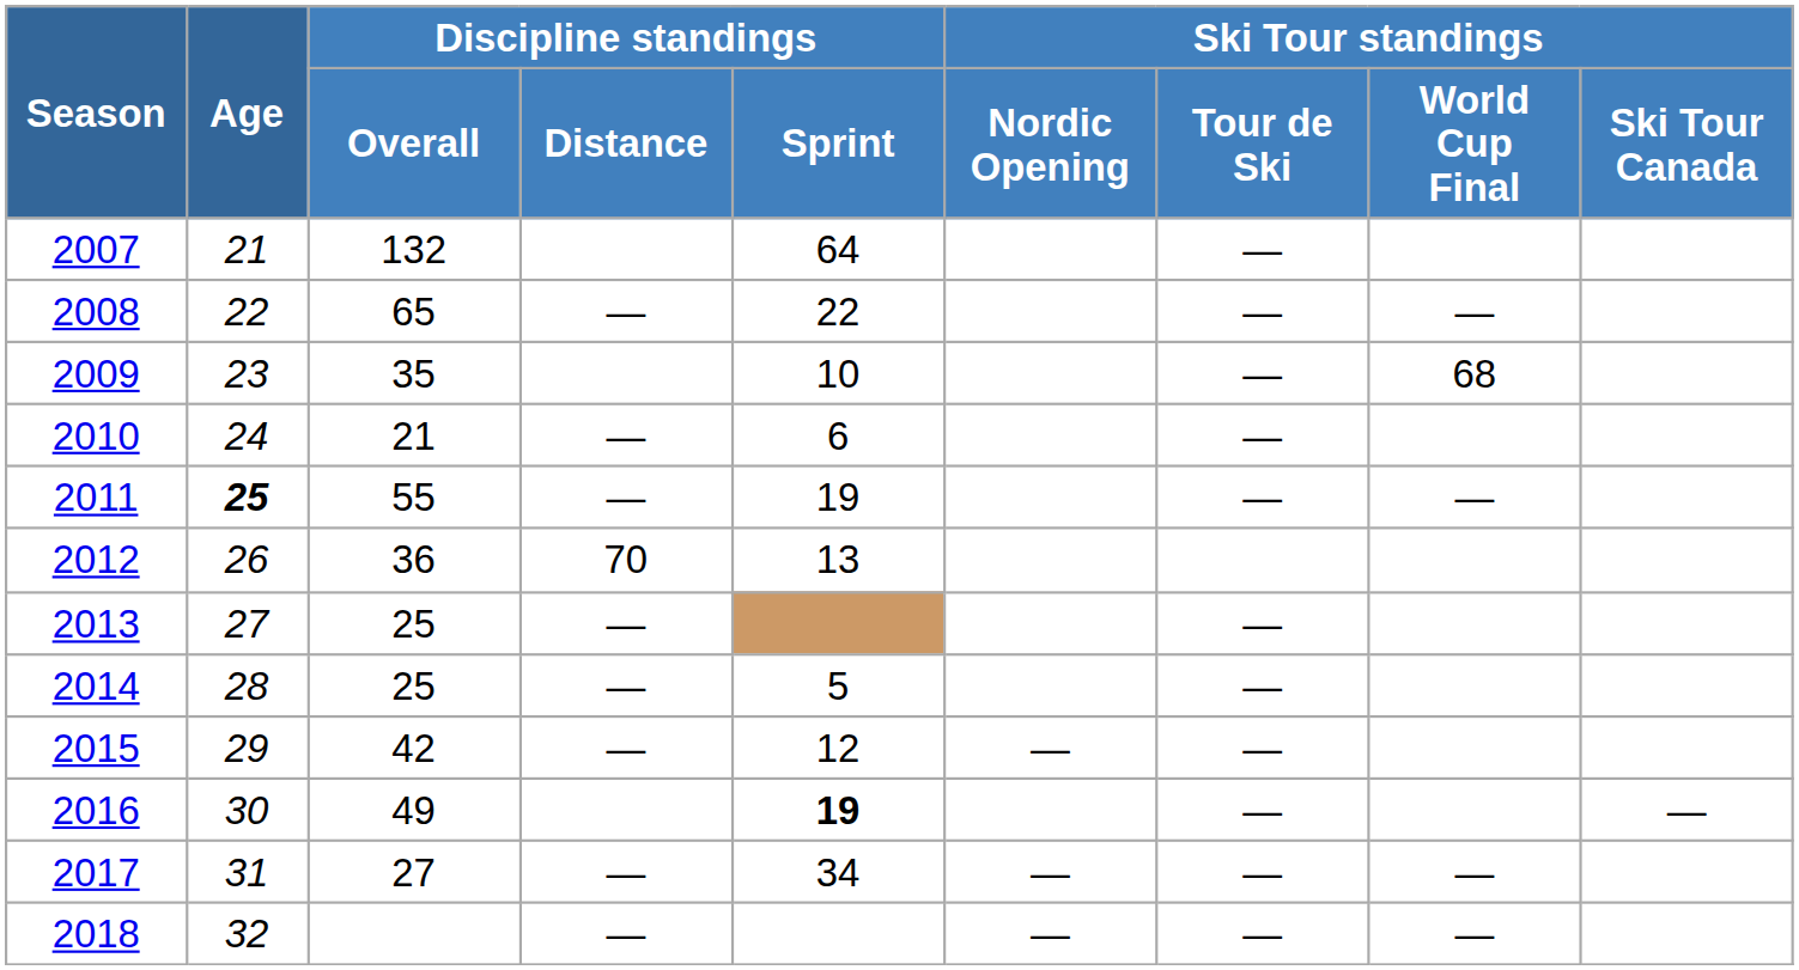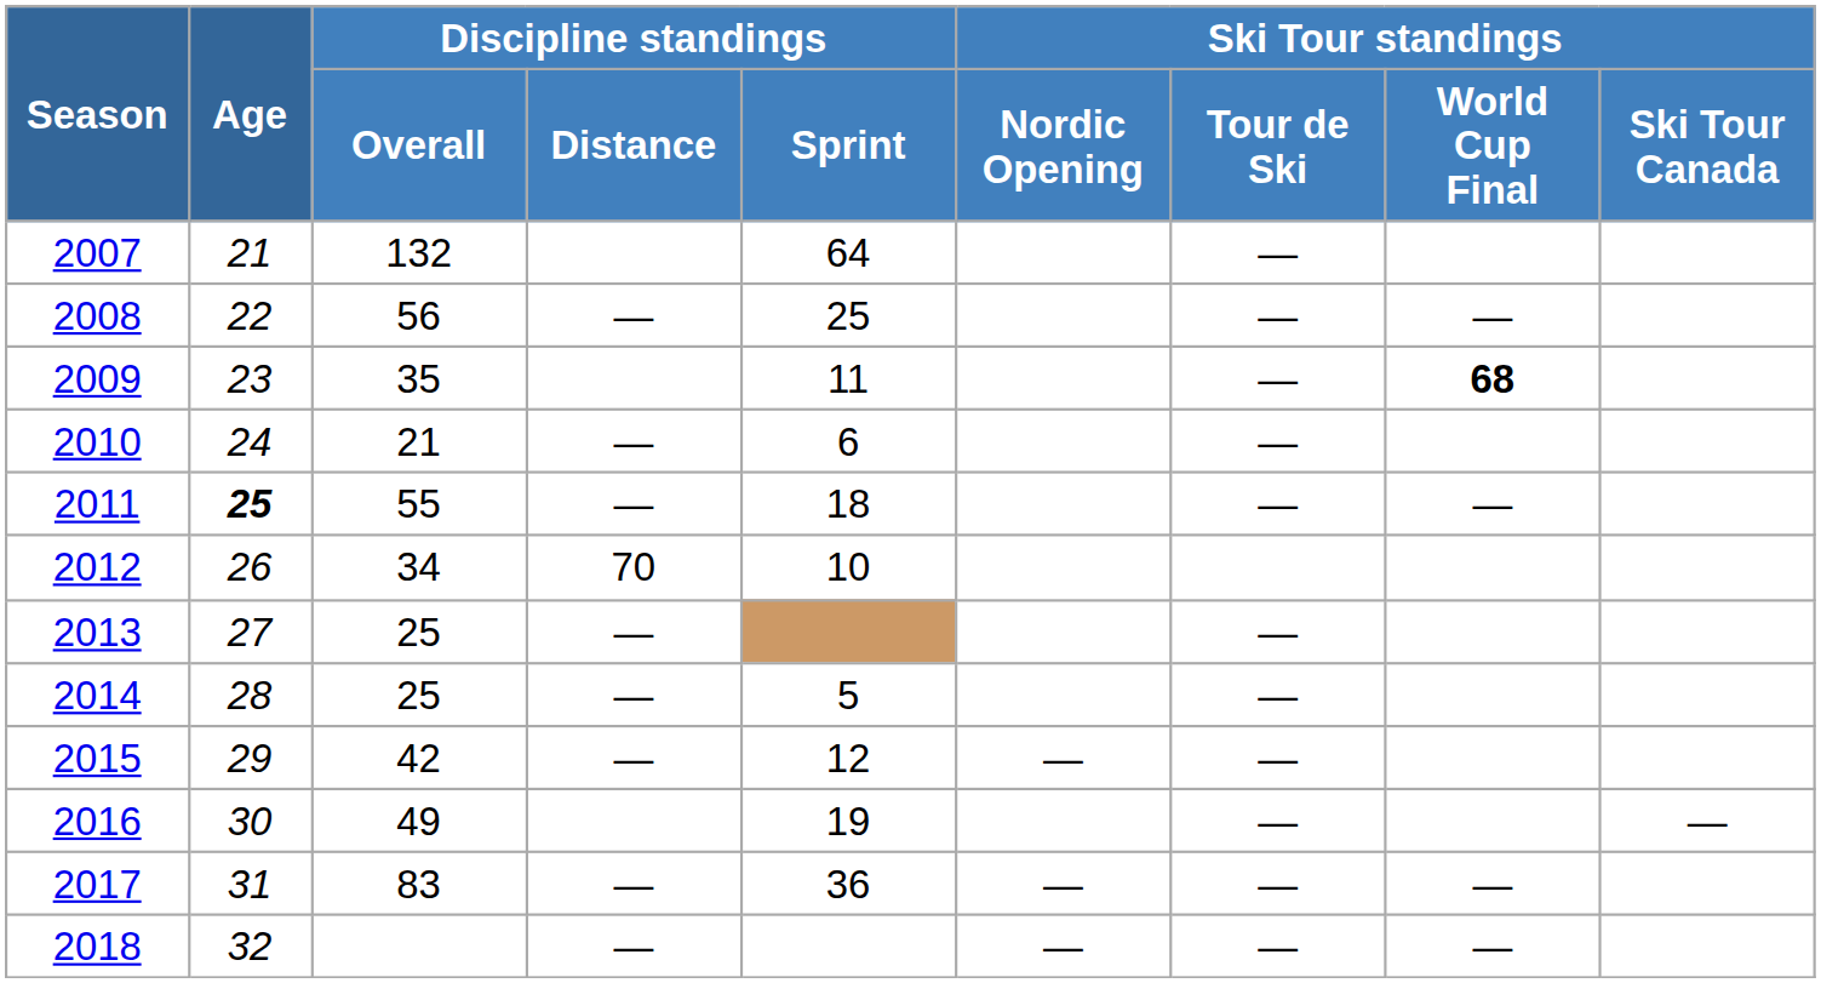 <table class="wikitable" style="font-size:95%; text-align:center; border:grey solid 1px; border-collapse:collapse; background:#ffffff;">
 <tr>
 <th style="background-color:#369; color:white; width:60px;" rowspan="2"> Season </th>
 <th style="background-color:#369; color:white; width:40px;" rowspan="2"> Age </th>
 <th style="background-color:#4180be; color:white;" colspan="3">Discipline standings</th>
 <th style="background-color:#4180be; color:white;" colspan="4">Ski Tour standings</th>
 </tr>
 <tr>
 <th style="background-color:#4180be; color:white; width:75px;">Overall</th>
 <th style="background-color:#4180be; color:white; width:75px;">Distance</th>
 <th style="background-color:#4180be; color:white; width:75px;">Sprint</th>
 <th style="background-color:#4180be; color:white; width:75px;">Nordic<br>Opening</th>
 <th style="background-color:#4180be; color:white; width:75px;">Tour de<br>Ski</th>
 <th style="background-color:#4180be; color:white; width:75px;">World Cup<br>Final</th>
 <th style="background-color:#4180be; color:white; width:75px;">Ski Tour<br>Canada</th>
 </tr>
 <tr>
 <td><a href='#'>2007</a></td>
 <td><em>21</em></td>
 <td>132</td>
 <td></td>
 <td>64</td>
 <td></td>
 <td>—</td>
 <td></td>
 <td></td>
 </tr>
 <tr>
 <td><a href='#'>2008</a></td>
 <td><em>22</em></td>
-<td>65</td>
+<td>56</td>
 <td>—</td>
-<td>22</td>
+<td>25</td>
 <td></td>
 <td>—</td>
 <td>—</td>
 <td></td>
 </tr>
 <tr>
 <td><a href='#'>2009</a></td>
 <td><em>23</em></td>
 <td>35</td>
 <td></td>
-<td>10</td>
+<td>11</td>
 <td></td>
 <td>—</td>
-<td>68</td>
+<td><strong>68</strong></td>
 <td></td>
 </tr>
 <tr>
 <td><a href='#'>2010</a></td>
 <td><em>24</em></td>
 <td>21</td>
 <td>—</td>
 <td>6</td>
 <td></td>
 <td>—</td>
 <td></td>
 <td></td>
 </tr>
 <tr>
 <td><a href='#'>2011</a></td>
 <td><strong><em>25</em></strong></td>
 <td>55</td>
 <td>—</td>
-<td>19</td>
+<td>18</td>
 <td></td>
 <td>—</td>
 <td>—</td>
 <td></td>
 </tr>
 <tr>
 <td><a href='#'>2012</a></td>
 <td><em>26</em></td>
-<td>36</td>
+<td>34</td>
 <td>70</td>
-<td>13</td>
+<td>10</td>
 <td></td>
 <td></td>
 <td></td>
 <td></td>
 </tr>
 <tr>
 <td><a href='#'>2013</a></td>
 <td><em>27</em></td>
 <td>25</td>
 <td>—</td>
 <td style="background:#c96;"></td>
 <td></td>
 <td>—</td>
 <td></td>
 <td></td>
 </tr>
 <tr>
 <td><a href='#'>2014</a></td>
 <td><em>28</em></td>
 <td>25</td>
 <td>—</td>
 <td>5</td>
 <td></td>
 <td>—</td>
 <td></td>
 <td></td>
 </tr>
 <tr>
 <td><a href='#'>2015</a></td>
 <td><em>29</em></td>
 <td>42</td>
 <td>—</td>
 <td>12</td>
 <td>—</td>
 <td>—</td>
 <td></td>
 <td></td>
 </tr>
 <tr>
 <td><a href='#'>2016</a></td>
 <td><em>30</em></td>
 <td>49</td>
 <td></td>
-<td><strong>19</strong></td>
+<td>19</td>
 <td></td>
 <td>—</td>
 <td></td>
 <td>—</td>
 </tr>
 <tr>
 <td><a href='#'>2017</a></td>
 <td><em>31</em></td>
-<td>27</td>
+<td>83</td>
 <td>—</td>
-<td>34</td>
+<td>36</td>
 <td>—</td>
 <td>—</td>
 <td>—</td>
 <td></td>
 </tr>
 <tr>
 <td><a href='#'>2018</a></td>
 <td><em>32</em></td>
 <td></td>
 <td>—</td>
 <td></td>
 <td>—</td>
 <td>—</td>
 <td>—</td>
 <td></td>
 </tr>
 </table>
